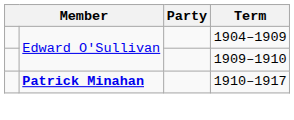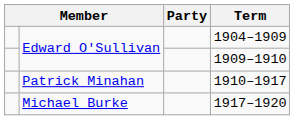 <table class="wikitable">
 <tr>
 <th colspan="2">Member</th>
 <th>Party</th>
 <th>Term</th>
 </tr>
 <tr>
 <td> </td>
 <td rowspan="2"><a href='#'>Edward O'Sullivan</a></td>
 <td></td>
 <td>1904–1909</td>
 </tr>
 <tr>
 <td> </td>
 <td></td>
 <td>1909–1910</td>
 </tr>
 <tr>
 <td> </td>
-<td><strong><a href='#'>Patrick Minahan</a></strong></td>
+<td><a href='#'>Patrick Minahan</a></td>
 <td></td>
 <td>1910–1917</td>
 </tr>
+<tr>
+<td> </td>
+<td><a href='#'>Michael Burke</a></td>
+<td></td>
+<td>1917–1920</td>
+</tr>
 </table>
